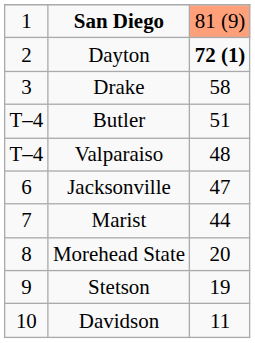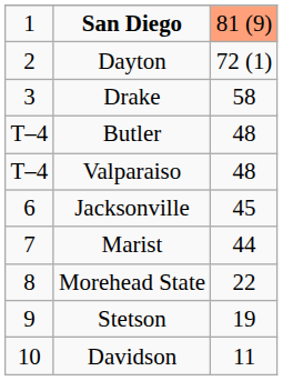 <table class="wikitable">
 <tr align="center">
 </tr>
 <tr align="center">
 <td>1</td>
 <td><strong>San Diego</strong></td>
 <td style="background: lightsalmon;">81 (9)</td>
 </tr>
 <tr align="center">
 <td>2</td>
 <td>Dayton</td>
-<td><strong>72 (1)</strong></td>
+<td>72 (1)</td>
 </tr>
 <tr align="center">
 <td>3</td>
 <td>Drake</td>
 <td>58</td>
 </tr>
 <tr align="center">
 <td>T–4</td>
 <td>Butler</td>
-<td>51</td>
+<td>48</td>
 </tr>
 <tr align="center">
 <td>T–4</td>
 <td>Valparaiso</td>
 <td>48</td>
 </tr>
 <tr align="center">
 <td>6</td>
 <td>Jacksonville</td>
-<td>47</td>
+<td>45</td>
 </tr>
 <tr align="center">
 <td>7</td>
 <td>Marist</td>
 <td>44</td>
 </tr>
 <tr align="center">
 <td>8</td>
 <td>Morehead State</td>
-<td>20</td>
+<td>22</td>
 </tr>
 <tr align="center">
 <td>9</td>
 <td>Stetson</td>
 <td>19</td>
 </tr>
 <tr align="center">
 <td>10</td>
 <td>Davidson</td>
 <td>11</td>
 </tr>
 </table>
